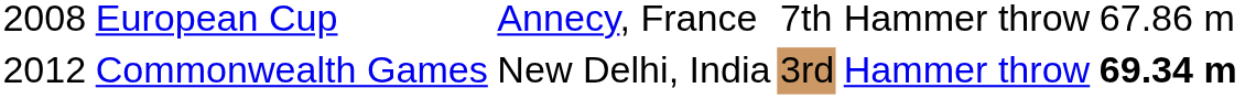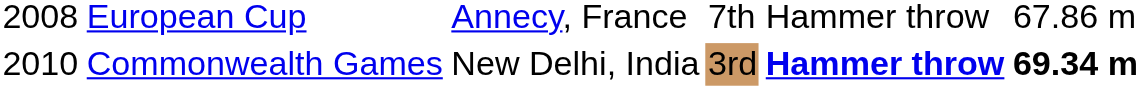 <table>
 <tr>
 <td>2008</td>
 <td><a href='#'>European Cup</a></td>
 <td><a href='#'>Annecy</a>, France</td>
 <td>7th</td>
 <td>Hammer throw</td>
 <td>67.86 m</td>
 </tr>
 <tr>
-<td>2012</td>
+<td>2010</td>
 <td><a href='#'>Commonwealth Games</a></td>
 <td>New Delhi, India</td>
 <td bgcolor=cc9966>3rd</td>
-<td><a href='#'>Hammer throw</a></td>
+<td><strong><a href='#'>Hammer throw</a></strong></td>
 <td><strong>69.34 m</strong></td>
 </tr>
 </table>
